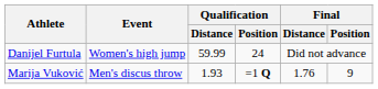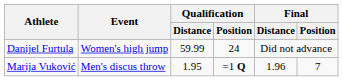 <table class=wikitable style="font-size:90%">
 <tr>
 <th rowspan="2">Athlete</th>
 <th rowspan="2">Event</th>
 <th colspan="2">Qualification</th>
 <th colspan="2">Final</th>
 </tr>
 <tr style="font-size:95%">
 <th>Distance</th>
 <th>Position</th>
 <th>Distance</th>
 <th>Position</th>
 </tr>
 <tr align=center>
 <td align=left><a href='#'>Danijel Furtula</a></td>
 <td align=left><a href='#'>Women's high jump</a></td>
 <td>59.99</td>
 <td>24</td>
 <td colspan="2">Did not advance</td>
 </tr>
 <tr align=center>
 <td align=left><a href='#'>Marija Vuković</a></td>
 <td align=left><a href='#'>Men's discus throw</a></td>
-<td>1.93</td>
+<td>1.95</td>
 <td>=1 <strong>Q</strong></td>
-<td>1.76</td>
-<td>9</td>
+<td>1.96</td>
+<td>7</td>
 </tr>
 </table>
